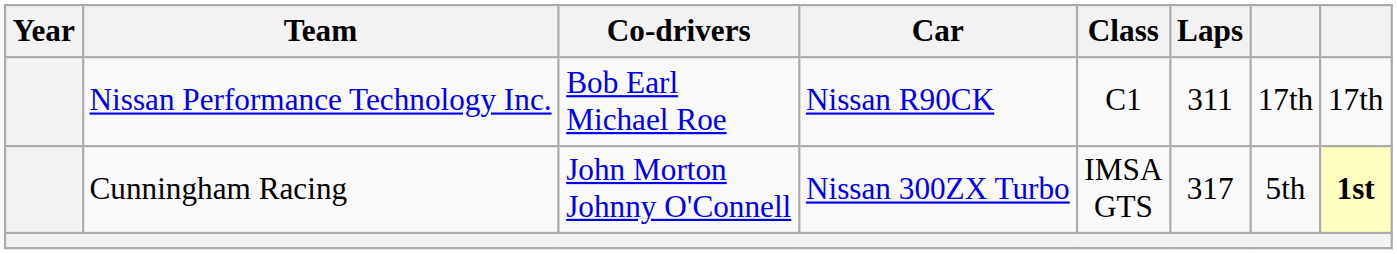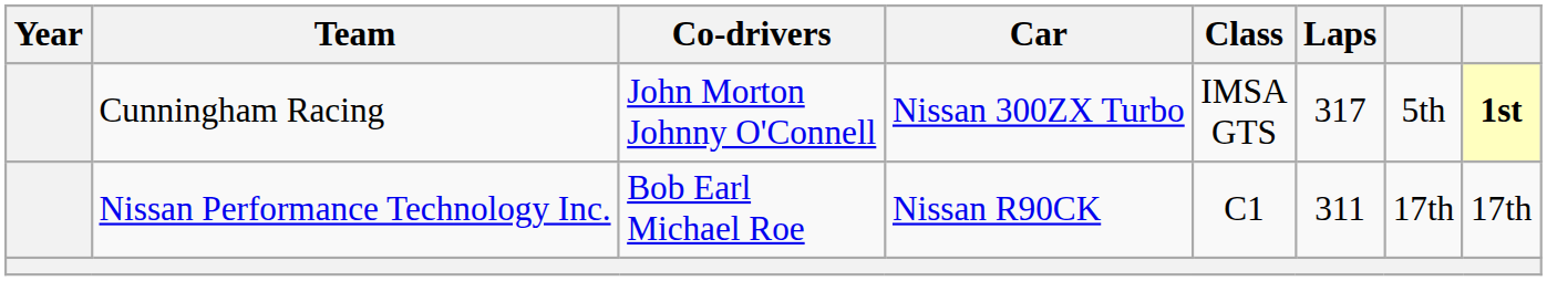 <table class="wikitable" style="text-align:center; font-size:90%">
 <tr>
 <th>Year</th>
 <th>Team</th>
 <th>Co-drivers</th>
 <th>Car</th>
 <th>Class</th>
 <th>Laps</th>
 <th></th>
 <th></th>
 </tr>
 <tr>
 <th></th>
+<td align="left"> Cunningham Racing</td>
+<td align="left"> <a href='#'>John Morton</a><br> <a href='#'>Johnny O'Connell</a></td>
+<td align="left"><a href='#'>Nissan 300ZX Turbo</a></td>
+<td>IMSA<br>GTS</td>
+<td>317</td>
+<td>5th</td>
+<td style="background:#FFFFBF;"><strong>1st</strong></td>
+</tr>
+<tr>
+<th></th>
 <td align="left"> <a href='#'>Nissan Performance Technology Inc.</a></td>
 <td align="left"> <a href='#'>Bob Earl</a><br> <a href='#'>Michael Roe</a></td>
 <td align="left"><a href='#'>Nissan R90CK</a></td>
 <td>C1</td>
 <td>311</td>
 <td>17th</td>
 <td>17th</td>
 </tr>
 <tr>
-<th></th>
-<td align="left"> Cunningham Racing</td>
-<td align="left"> <a href='#'>John Morton</a><br> <a href='#'>Johnny O'Connell</a></td>
-<td align="left"><a href='#'>Nissan 300ZX Turbo</a></td>
-<td>IMSA<br>GTS</td>
-<td>317</td>
-<td>5th</td>
-<td style="background:#FFFFBF;"><strong>1st</strong></td>
-</tr>
-<tr>
 <th colspan="8"></th>
 </tr>
 </table>
